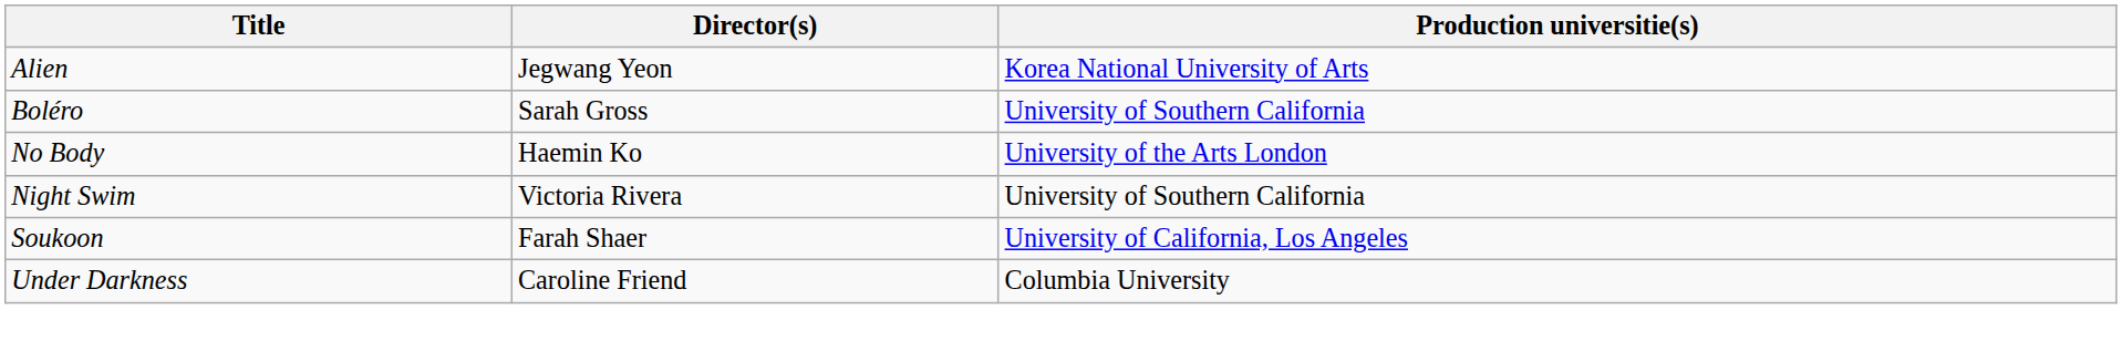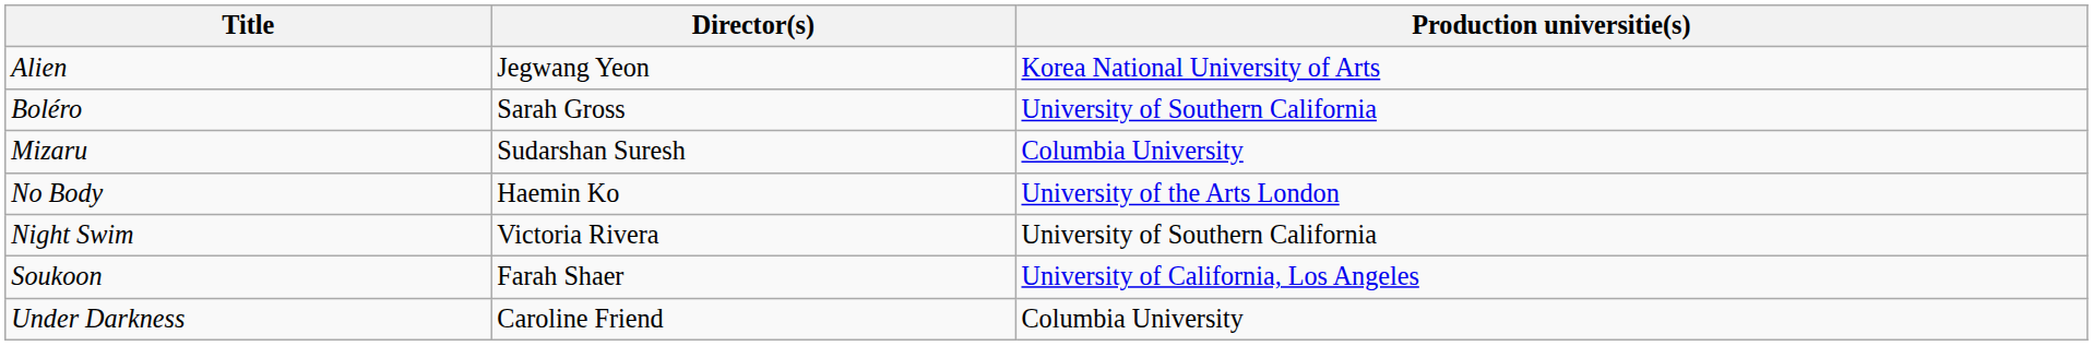 <table class="sortable wikitable" style="width:100%; margin-bottom:4px" cellpadding="5">
 <tr>
 <th scope="col">Title</th>
 <th scope="col">Director(s)</th>
 <th scope="col">Production universitie(s)</th>
 </tr>
 <tr>
 <td><em>Alien</em></td>
 <td>Jegwang Yeon</td>
 <td><a href='#'>Korea National University of Arts</a></td>
 </tr>
 <tr>
 <td><em>Boléro</em></td>
 <td>Sarah Gross</td>
 <td><a href='#'>University of Southern California</a></td>
+</tr>
+<tr>
+<td><em>Mizaru</em></td>
+<td>Sudarshan Suresh</td>
+<td><a href='#'>Columbia University</a></td>
 </tr>
 <tr>
 <td><em>No Body</em></td>
 <td>Haemin Ko</td>
 <td><a href='#'>University of the Arts London</a></td>
 </tr>
 <tr>
 <td><em>Night Swim</em></td>
 <td>Victoria Rivera</td>
 <td>University of Southern California</td>
 </tr>
 <tr>
 <td><em>Soukoon</em></td>
 <td>Farah Shaer</td>
 <td><a href='#'>University of California, Los Angeles</a></td>
 </tr>
 <tr>
 <td><em>Under Darkness</em></td>
 <td>Caroline Friend</td>
 <td>Columbia University</td>
 </tr>
 </table>
